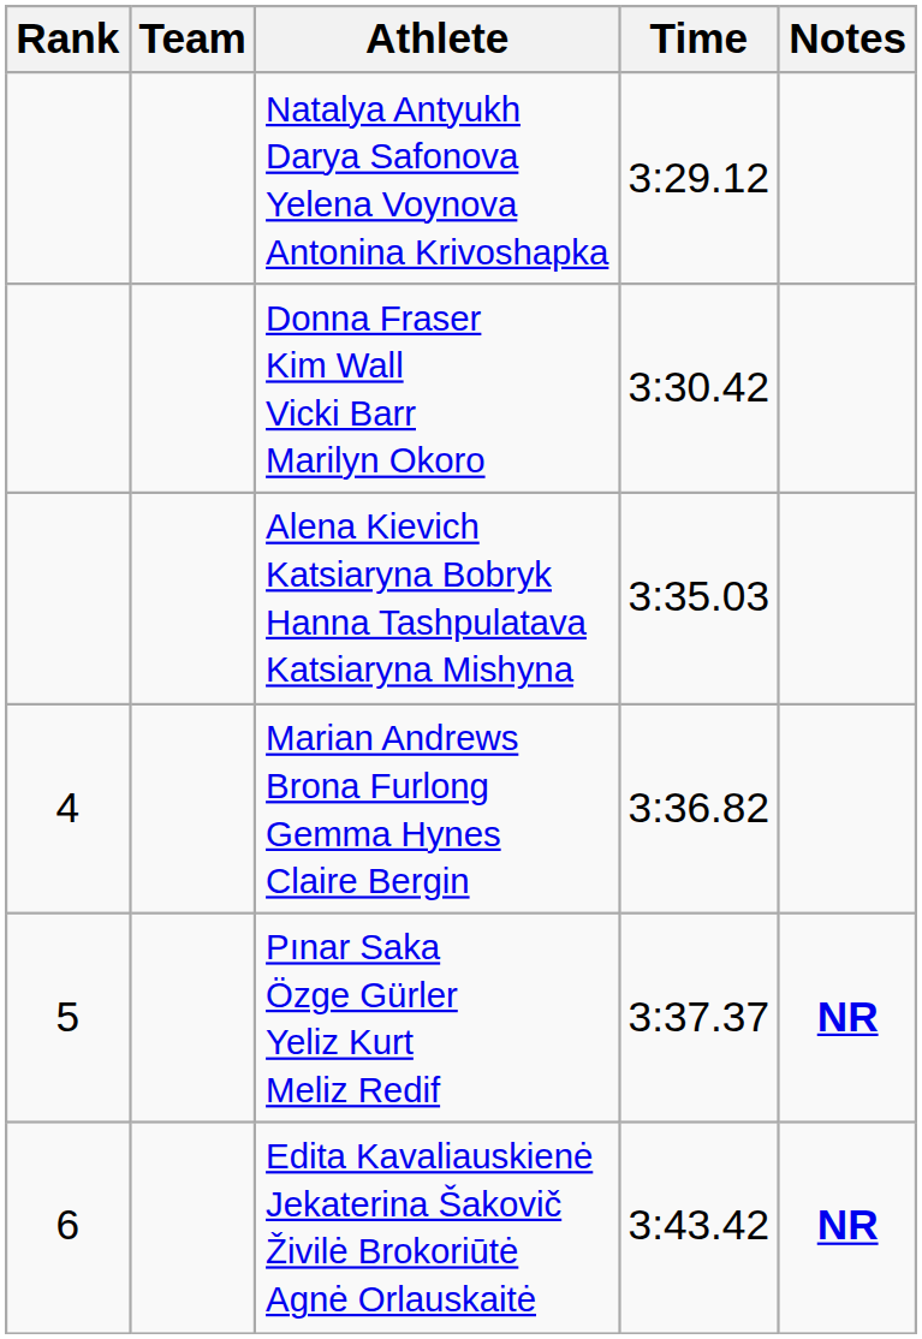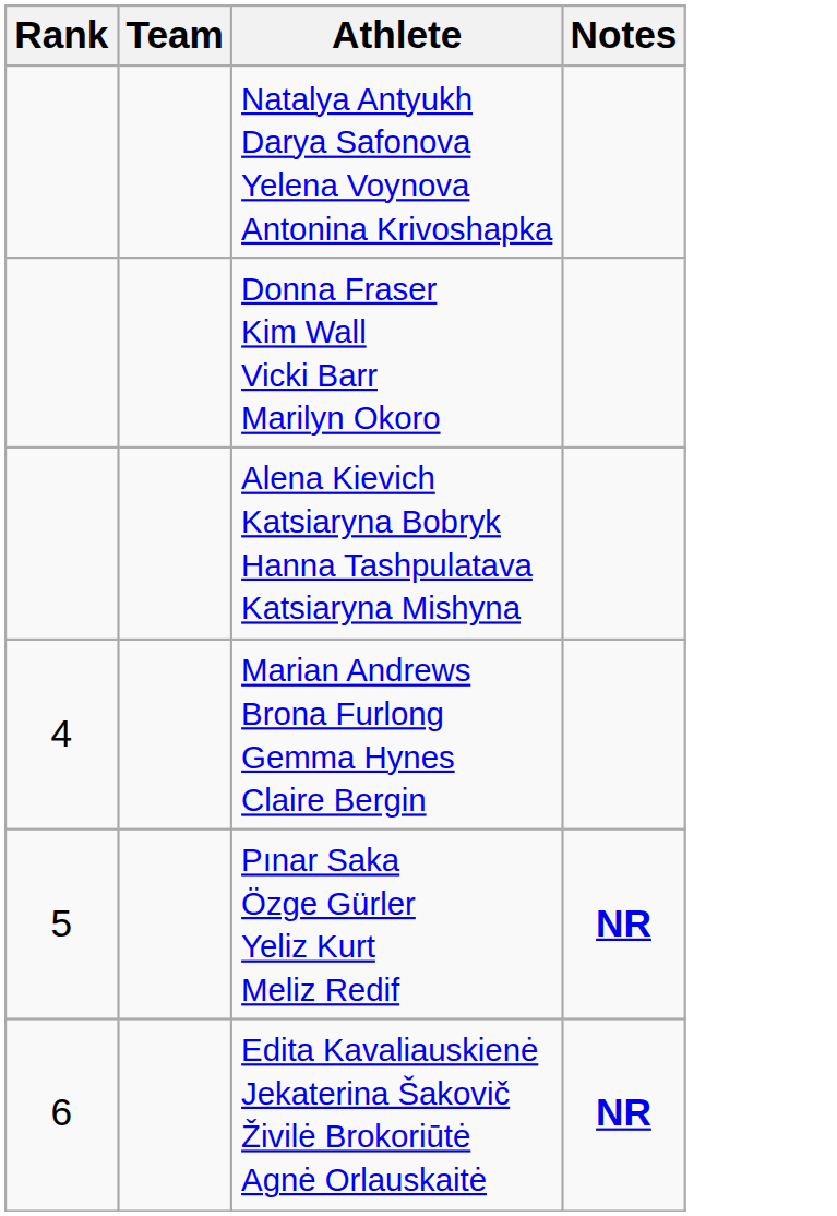 <table class="wikitable sortable" style="text-align:center">
 <tr>
 <th>Rank</th>
 <th>Team</th>
 <th>Athlete</th>
-<th>Time</th>
 <th>Notes</th>
 </tr>
 <tr>
 <td></td>
 <td align=left></td>
 <td align=left><small><a href='#'>Natalya Antyukh</a><br><a href='#'>Darya Safonova</a><br><a href='#'>Yelena Voynova</a><br><a href='#'>Antonina Krivoshapka</a></small></td>
-<td>3:29.12</td>
 <td></td>
 </tr>
 <tr>
 <td></td>
 <td align=left></td>
 <td align=left><small><a href='#'>Donna Fraser</a><br><a href='#'>Kim Wall</a><br><a href='#'>Vicki Barr</a><br><a href='#'>Marilyn Okoro</a></small></td>
-<td>3:30.42</td>
 <td></td>
 </tr>
 <tr>
 <td></td>
 <td align=left></td>
 <td align=left><small><a href='#'>Alena Kievich</a><br><a href='#'>Katsiaryna Bobryk</a><br><a href='#'>Hanna Tashpulatava</a><br><a href='#'>Katsiaryna Mishyna</a></small></td>
-<td>3:35.03</td>
 <td></td>
 </tr>
 <tr>
 <td>4</td>
 <td align=left></td>
 <td align=left><small><a href='#'>Marian Andrews</a><br><a href='#'>Brona Furlong</a><br><a href='#'>Gemma Hynes</a><br><a href='#'>Claire Bergin</a></small></td>
-<td>3:36.82</td>
 <td></td>
 </tr>
 <tr>
 <td>5</td>
 <td align=left></td>
 <td align=left><small><a href='#'>Pınar Saka</a><br><a href='#'>Özge Gürler</a><br><a href='#'>Yeliz Kurt</a><br><a href='#'>Meliz Redif</a></small></td>
-<td>3:37.37</td>
 <td><strong><a href='#'>NR</a></strong></td>
 </tr>
 <tr>
 <td>6</td>
 <td align=left></td>
 <td align=left><small><a href='#'>Edita Kavaliauskienė</a><br><a href='#'>Jekaterina Šakovič</a><br><a href='#'>Živilė Brokoriūtė</a><br><a href='#'>Agnė Orlauskaitė</a></small></td>
-<td>3:43.42</td>
 <td><strong><a href='#'>NR</a></strong></td>
 </tr>
 </table>
